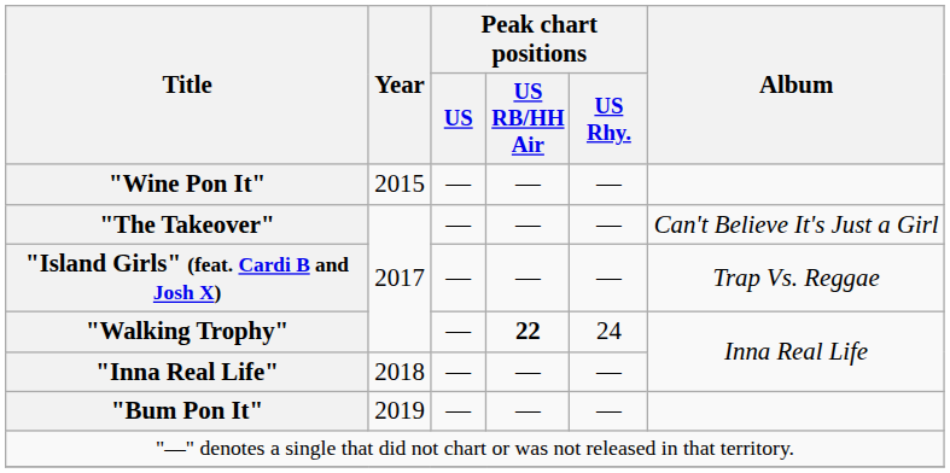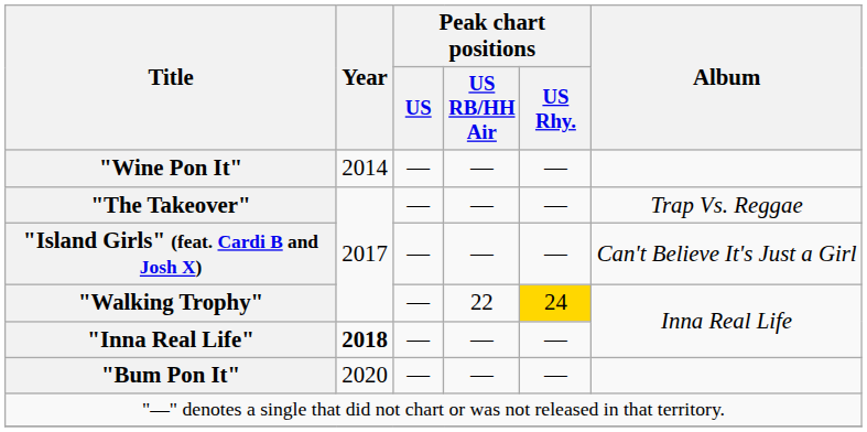 <table class="wikitable plainrowheaders" style="text-align:center;">
 <tr>
 <th scope="col" rowspan="2" style="width:14em;">Title</th>
 <th scope="col" rowspan="2">Year</th>
 <th scope="col" colspan="3">Peak chart positions</th>
 <th scope="col" rowspan="2">Album</th>
 </tr>
 <tr>
 <th scope="col" style="width:2em;font-size:90%;"><a href='#'>US</a></th>
 <th scope="col" style="width:3em;font-size:90%;"><a href='#'>US<br>RB/HH<br>Air</a><br></th>
 <th scope="col" style="width:3em;font-size:90%;"><a href='#'>US<br>Rhy.</a><br></th>
 </tr>
 <tr>
 <th scope="row">"Wine Pon It"</th>
-<td>2015</td>
+<td>2014</td>
 <td>—</td>
 <td>—</td>
 <td>—</td>
 <td></td>
 </tr>
 <tr>
 <th scope="row">"The Takeover"</th>
 <td rowspan="3">2017</td>
 <td>—</td>
 <td>—</td>
 <td>—</td>
-<td><em>Can't Believe It's Just a Girl</em></td>
+<td><em>Trap Vs. Reggae</em></td>
 </tr>
 <tr>
 <th scope="row">"Island Girls" <small>(feat. <a href='#'>Cardi B</a> and <a href='#'>Josh X</a>)</small></th>
 <td>—</td>
 <td>—</td>
 <td>—</td>
-<td><em>Trap Vs. Reggae</em></td>
+<td><em>Can't Believe It's Just a Girl</em></td>
 </tr>
 <tr>
 <th scope="row">"Walking Trophy"</th>
 <td>—</td>
-<td><strong>22</strong></td>
-<td>24</td>
+<td>22</td>
+<td style="background: gold;">24</td>
 <td rowspan="2"><em>Inna Real Life</em></td>
 </tr>
 <tr>
 <th scope="row">"Inna Real Life"</th>
-<td>2018</td>
+<td><strong>2018</strong></td>
 <td>—</td>
 <td>—</td>
 <td>—</td>
 </tr>
 <tr>
 <th scope="row">"Bum Pon It"</th>
-<td>2019</td>
+<td>2020</td>
 <td>—</td>
 <td>—</td>
 <td>—</td>
 <td></td>
 </tr>
 <tr>
 <td colspan="10" style="font-size:85%">"—" denotes a single that did not chart or was not released in that territory.</td>
 </tr>
 <tr>
 </tr>
 </table>
